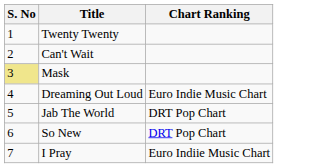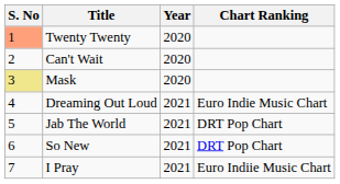 <table class="wikitable">
 <tr>
 <th>S. No</th>
 <th>Title</th>
+<th>Year</th>
 <th>Chart Ranking</th>
 </tr>
 <tr>
-<td>1</td>
+<td style="background: lightsalmon;">1</td>
 <td>Twenty Twenty</td>
+<td>2020</td>
 <td></td>
 </tr>
 <tr>
 <td>2</td>
 <td>Can't Wait</td>
+<td>2020</td>
 <td></td>
 </tr>
 <tr>
 <td style="background: khaki;">3</td>
 <td>Mask</td>
+<td>2020</td>
 <td></td>
 </tr>
 <tr>
 <td>4</td>
 <td>Dreaming Out Loud</td>
+<td>2021</td>
 <td>Euro Indie Music Chart</td>
 </tr>
 <tr>
 <td>5</td>
 <td>Jab The World</td>
+<td>2021</td>
 <td>DRT Pop Chart</td>
 </tr>
 <tr>
 <td>6</td>
 <td>So New</td>
+<td>2021</td>
 <td><a href='#'>DRT</a> Pop Chart</td>
 </tr>
 <tr>
 <td>7</td>
 <td>I Pray</td>
+<td>2021</td>
 <td>Euro Indiie Music Chart</td>
 </tr>
 </table>
